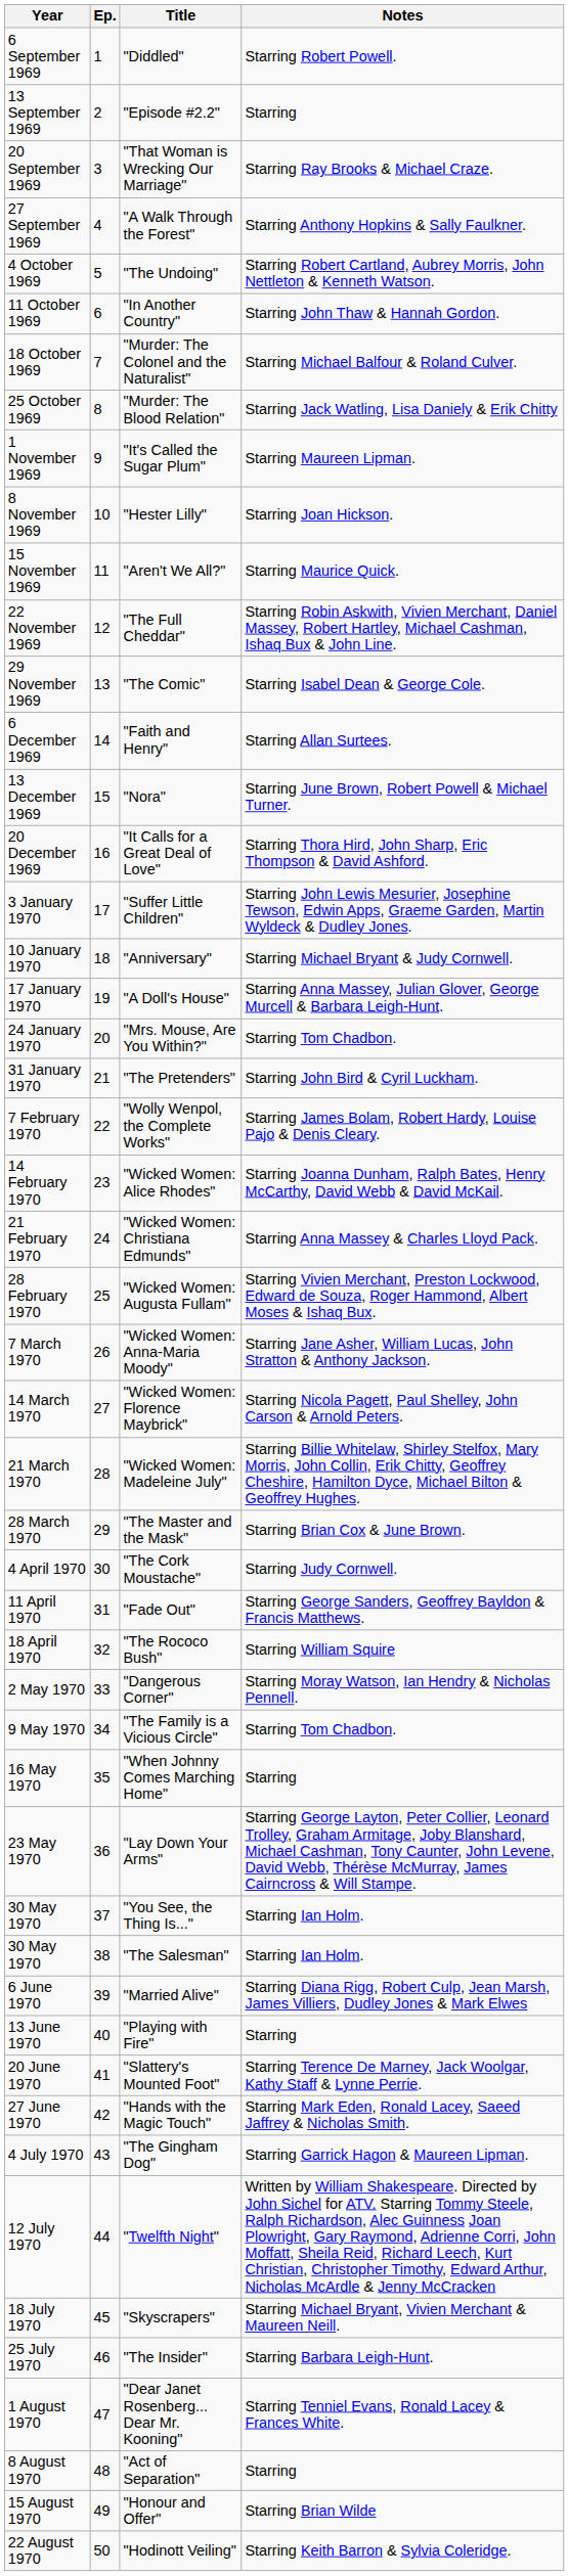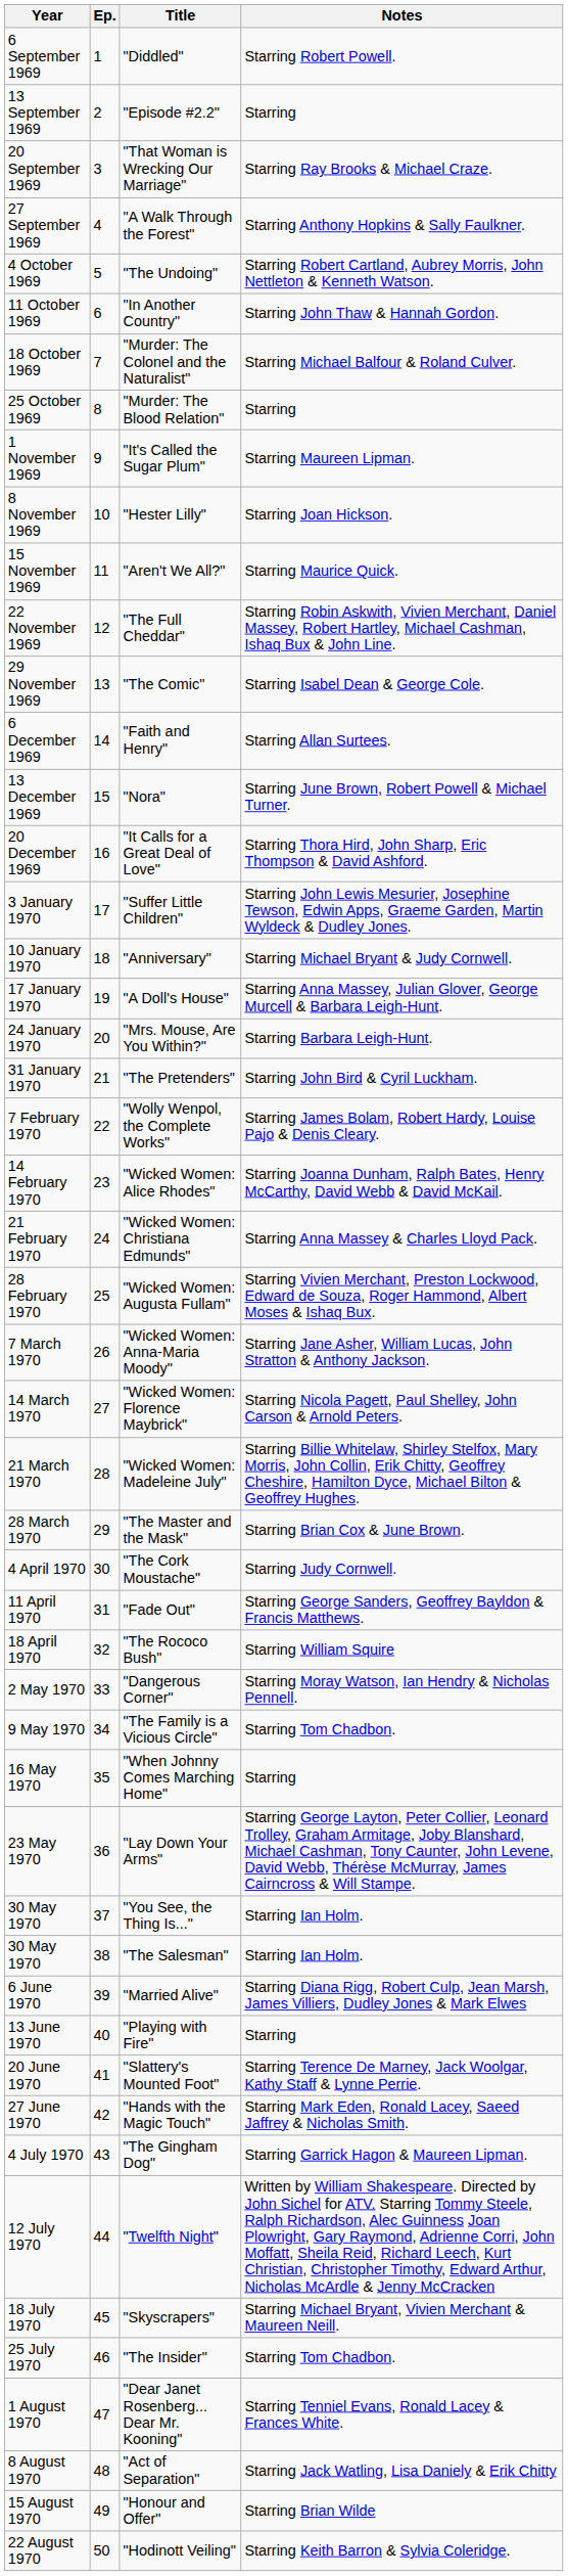 <table class="wikitable">
 <tr>
 <th>Year</th>
 <th>Ep.</th>
 <th>Title</th>
 <th>Notes</th>
 </tr>
 <tr>
 <td>6 September 1969</td>
 <td>1</td>
 <td>"Diddled"</td>
 <td>Starring <a href='#'>Robert Powell</a>.</td>
 </tr>
 <tr>
 <td>13 September 1969</td>
 <td>2</td>
 <td>"Episode #2.2"</td>
 <td>Starring</td>
 </tr>
 <tr>
 <td>20 September 1969</td>
 <td>3</td>
 <td>"That Woman is Wrecking Our Marriage"</td>
 <td>Starring <a href='#'>Ray Brooks</a> & <a href='#'>Michael Craze</a>.</td>
 </tr>
 <tr>
 <td>27 September 1969</td>
 <td>4</td>
 <td>"A Walk Through the Forest"</td>
 <td>Starring <a href='#'>Anthony Hopkins</a> & <a href='#'>Sally Faulkner</a>.</td>
 </tr>
 <tr>
 <td>4 October 1969</td>
 <td>5</td>
 <td>"The Undoing"</td>
 <td>Starring <a href='#'>Robert Cartland</a>, <a href='#'>Aubrey Morris</a>, <a href='#'>John Nettleton</a> & <a href='#'>Kenneth Watson</a>.</td>
 </tr>
 <tr>
 <td>11 October 1969</td>
 <td>6</td>
 <td>"In Another Country"</td>
 <td>Starring <a href='#'>John Thaw</a> & <a href='#'>Hannah Gordon</a>.</td>
 </tr>
 <tr>
 <td>18 October 1969</td>
 <td>7</td>
 <td>"Murder: The Colonel and the Naturalist"</td>
 <td>Starring <a href='#'>Michael Balfour</a> & <a href='#'>Roland Culver</a>.</td>
 </tr>
 <tr>
 <td>25 October 1969</td>
 <td>8</td>
 <td>"Murder: The Blood Relation"</td>
-<td>Starring <a href='#'>Jack Watling</a>, <a href='#'>Lisa Daniely</a> & <a href='#'>Erik Chitty</a></td>
+<td>Starring</td>
 </tr>
 <tr>
 <td>1 November 1969</td>
 <td>9</td>
 <td>"It's Called the Sugar Plum"</td>
 <td>Starring <a href='#'>Maureen Lipman</a>.</td>
 </tr>
 <tr>
 <td>8 November 1969</td>
 <td>10</td>
 <td>"Hester Lilly"</td>
 <td>Starring <a href='#'>Joan Hickson</a>.</td>
 </tr>
 <tr>
 <td>15 November 1969</td>
 <td>11</td>
 <td>"Aren't We All?"</td>
 <td>Starring <a href='#'>Maurice Quick</a>.</td>
 </tr>
 <tr>
 <td>22 November 1969</td>
 <td>12</td>
 <td>"The Full Cheddar"</td>
 <td>Starring <a href='#'>Robin Askwith</a>, <a href='#'>Vivien Merchant</a>, <a href='#'>Daniel Massey</a>, <a href='#'>Robert Hartley</a>, <a href='#'>Michael Cashman</a>, <a href='#'>Ishaq Bux</a> & <a href='#'>John Line</a>.</td>
 </tr>
 <tr>
 <td>29 November 1969</td>
 <td>13</td>
 <td>"The Comic"</td>
 <td>Starring <a href='#'>Isabel Dean</a> & <a href='#'>George Cole</a>.</td>
 </tr>
 <tr>
 <td>6 December 1969</td>
 <td>14</td>
 <td>"Faith and Henry"</td>
 <td>Starring <a href='#'>Allan Surtees</a>.</td>
 </tr>
 <tr>
 <td>13 December 1969</td>
 <td>15</td>
 <td>"Nora"</td>
 <td>Starring <a href='#'>June Brown</a>, <a href='#'>Robert Powell</a> & <a href='#'>Michael Turner</a>.</td>
 </tr>
 <tr>
 <td>20 December 1969</td>
 <td>16</td>
 <td>"It Calls for a Great Deal of Love"</td>
 <td>Starring <a href='#'>Thora Hird</a>, <a href='#'>John Sharp</a>, <a href='#'>Eric Thompson</a> & <a href='#'>David Ashford</a>.</td>
 </tr>
 <tr>
 <td>3 January 1970</td>
 <td>17</td>
 <td>"Suffer Little Children"</td>
 <td>Starring <a href='#'>John Lewis Mesurier</a>, <a href='#'>Josephine Tewson</a>, <a href='#'>Edwin Apps</a>, <a href='#'>Graeme Garden</a>, <a href='#'>Martin Wyldeck</a> & <a href='#'>Dudley Jones</a>.</td>
 </tr>
 <tr>
 <td>10 January 1970</td>
 <td>18</td>
 <td>"Anniversary"</td>
 <td>Starring <a href='#'>Michael Bryant</a> & <a href='#'>Judy Cornwell</a>.</td>
 </tr>
 <tr>
 <td>17 January 1970</td>
 <td>19</td>
 <td>"A Doll's House"</td>
 <td>Starring <a href='#'>Anna Massey</a>, <a href='#'>Julian Glover</a>, <a href='#'>George Murcell</a> & <a href='#'>Barbara Leigh-Hunt</a>.</td>
 </tr>
 <tr>
 <td>24 January 1970</td>
 <td>20</td>
 <td>"Mrs. Mouse, Are You Within?"</td>
-<td>Starring <a href='#'>Tom Chadbon</a>.</td>
+<td>Starring <a href='#'>Barbara Leigh-Hunt</a>.</td>
 </tr>
 <tr>
 <td>31 January 1970</td>
 <td>21</td>
 <td>"The Pretenders"</td>
 <td>Starring <a href='#'>John Bird</a> & <a href='#'>Cyril Luckham</a>.</td>
 </tr>
 <tr>
 <td>7 February 1970</td>
 <td>22</td>
 <td>"Wolly Wenpol, the Complete Works"</td>
 <td>Starring <a href='#'>James Bolam</a>, <a href='#'>Robert Hardy</a>, <a href='#'>Louise Pajo</a> & <a href='#'>Denis Cleary</a>.</td>
 </tr>
 <tr>
 <td>14 February 1970</td>
 <td>23</td>
 <td>"Wicked Women: Alice Rhodes"</td>
 <td>Starring <a href='#'>Joanna Dunham</a>, <a href='#'>Ralph Bates</a>, <a href='#'>Henry McCarthy</a>, <a href='#'>David Webb</a> & <a href='#'>David McKail</a>.</td>
 </tr>
 <tr>
 <td>21 February 1970</td>
 <td>24</td>
 <td>"Wicked Women: Christiana Edmunds"</td>
 <td>Starring <a href='#'>Anna Massey</a> & <a href='#'>Charles Lloyd Pack</a>.</td>
 </tr>
 <tr>
 <td>28 February 1970</td>
 <td>25</td>
 <td>"Wicked Women: Augusta Fullam"</td>
 <td>Starring <a href='#'>Vivien Merchant</a>, <a href='#'>Preston Lockwood</a>, <a href='#'>Edward de Souza</a>, <a href='#'>Roger Hammond</a>, <a href='#'>Albert Moses</a> & <a href='#'>Ishaq Bux</a>.</td>
 </tr>
 <tr>
 <td>7 March 1970</td>
 <td>26</td>
 <td>"Wicked Women: Anna-Maria Moody"</td>
 <td>Starring <a href='#'>Jane Asher</a>, <a href='#'>William Lucas</a>, <a href='#'>John Stratton</a> & <a href='#'>Anthony Jackson</a>.</td>
 </tr>
 <tr>
 <td>14 March 1970</td>
 <td>27</td>
 <td>"Wicked Women: Florence Maybrick"</td>
 <td>Starring <a href='#'>Nicola Pagett</a>, <a href='#'>Paul Shelley</a>, <a href='#'>John Carson</a> & <a href='#'>Arnold Peters</a>.</td>
 </tr>
 <tr>
 <td>21 March 1970</td>
 <td>28</td>
 <td>"Wicked Women: Madeleine July"</td>
 <td>Starring <a href='#'>Billie Whitelaw</a>, <a href='#'>Shirley Stelfox</a>, <a href='#'>Mary Morris</a>, <a href='#'>John Collin</a>, <a href='#'>Erik Chitty</a>, <a href='#'>Geoffrey Cheshire</a>, <a href='#'>Hamilton Dyce</a>, <a href='#'>Michael Bilton</a> & <a href='#'>Geoffrey Hughes</a>.</td>
 </tr>
 <tr>
 <td>28 March 1970</td>
 <td>29</td>
 <td>"The Master and the Mask"</td>
 <td>Starring <a href='#'>Brian Cox</a> & <a href='#'>June Brown</a>.</td>
 </tr>
 <tr>
 <td>4 April 1970</td>
 <td>30</td>
 <td>"The Cork Moustache"</td>
 <td>Starring <a href='#'>Judy Cornwell</a>.</td>
 </tr>
 <tr>
 <td>11 April 1970</td>
 <td>31</td>
 <td>"Fade Out"</td>
 <td>Starring <a href='#'>George Sanders</a>, <a href='#'>Geoffrey Bayldon</a> & <a href='#'>Francis Matthews</a>.</td>
 </tr>
 <tr>
 <td>18 April 1970</td>
 <td>32</td>
 <td>"The Rococo Bush"</td>
 <td>Starring <a href='#'>William Squire</a></td>
 </tr>
 <tr>
 <td>2 May 1970</td>
 <td>33</td>
 <td>"Dangerous Corner"</td>
 <td>Starring <a href='#'>Moray Watson</a>, <a href='#'>Ian Hendry</a> & <a href='#'>Nicholas Pennell</a>.</td>
 </tr>
 <tr>
 <td>9 May 1970</td>
 <td>34</td>
 <td>"The Family is a Vicious Circle"</td>
 <td>Starring <a href='#'>Tom Chadbon</a>.</td>
 </tr>
 <tr>
 <td>16 May 1970</td>
 <td>35</td>
 <td>"When Johnny Comes Marching Home"</td>
 <td>Starring</td>
 </tr>
 <tr>
 <td>23 May 1970</td>
 <td>36</td>
 <td>"Lay Down Your Arms"</td>
 <td>Starring <a href='#'>George Layton</a>, <a href='#'>Peter Collier</a>, <a href='#'>Leonard Trolley</a>, <a href='#'>Graham Armitage</a>, <a href='#'>Joby Blanshard</a>, <a href='#'>Michael Cashman</a>, <a href='#'>Tony Caunter</a>, <a href='#'>John Levene</a>, <a href='#'>David Webb</a>, <a href='#'>Thérèse McMurray</a>, <a href='#'>James Cairncross</a> & <a href='#'>Will Stampe</a>.</td>
 </tr>
 <tr>
 <td>30 May 1970</td>
 <td>37</td>
 <td>"You See, the Thing Is..."</td>
 <td>Starring <a href='#'>Ian Holm</a>.</td>
 </tr>
 <tr>
 <td>30 May 1970</td>
 <td>38</td>
 <td>"The Salesman"</td>
 <td>Starring <a href='#'>Ian Holm</a>.</td>
 </tr>
 <tr>
 <td>6 June 1970</td>
 <td>39</td>
 <td>"Married Alive"</td>
 <td>Starring <a href='#'>Diana Rigg</a>, <a href='#'>Robert Culp</a>, <a href='#'>Jean Marsh</a>, <a href='#'>James Villiers</a>, <a href='#'>Dudley Jones</a> & <a href='#'>Mark Elwes</a></td>
 </tr>
 <tr>
 <td>13 June 1970</td>
 <td>40</td>
 <td>"Playing with Fire"</td>
 <td>Starring</td>
 </tr>
 <tr>
 <td>20 June 1970</td>
 <td>41</td>
 <td>"Slattery's Mounted Foot"</td>
 <td>Starring <a href='#'>Terence De Marney</a>, <a href='#'>Jack Woolgar</a>, <a href='#'>Kathy Staff</a> & <a href='#'>Lynne Perrie</a>.</td>
 </tr>
 <tr>
 <td>27 June 1970</td>
 <td>42</td>
 <td>"Hands with the Magic Touch"</td>
 <td>Starring <a href='#'>Mark Eden</a>, <a href='#'>Ronald Lacey</a>, <a href='#'>Saeed Jaffrey</a> & <a href='#'>Nicholas Smith</a>.</td>
 </tr>
 <tr>
 <td>4 July 1970</td>
 <td>43</td>
 <td>"The Gingham Dog"</td>
 <td>Starring <a href='#'>Garrick Hagon</a> & <a href='#'>Maureen Lipman</a>.</td>
 </tr>
 <tr>
 <td>12 July 1970</td>
 <td>44</td>
 <td>"<a href='#'>Twelfth Night</a>"</td>
 <td>Written by <a href='#'>William Shakespeare</a>. Directed by <a href='#'>John Sichel</a> for <a href='#'>ATV.</a> Starring <a href='#'>Tommy Steele</a>, <a href='#'>Ralph Richardson</a>, <a href='#'>Alec Guinness</a> <a href='#'>Joan Plowright</a>, <a href='#'>Gary Raymond</a>, <a href='#'>Adrienne Corri</a>, <a href='#'>John Moffatt</a>, <a href='#'>Sheila Reid</a>, <a href='#'>Richard Leech</a>, <a href='#'>Kurt Christian</a>, <a href='#'>Christopher Timothy</a>, <a href='#'>Edward Arthur</a>, <a href='#'>Nicholas McArdle</a> & <a href='#'>Jenny McCracken</a></td>
 </tr>
 <tr>
 <td>18 July 1970</td>
 <td>45</td>
 <td>"Skyscrapers"</td>
 <td>Starring <a href='#'>Michael Bryant</a>, <a href='#'>Vivien Merchant</a> & <a href='#'>Maureen Neill</a>.</td>
 </tr>
 <tr>
 <td>25 July 1970</td>
 <td>46</td>
 <td>"The Insider"</td>
-<td>Starring <a href='#'>Barbara Leigh-Hunt</a>.</td>
+<td>Starring <a href='#'>Tom Chadbon</a>.</td>
 </tr>
 <tr>
 <td>1 August 1970</td>
 <td>47</td>
 <td>"Dear Janet Rosenberg... Dear Mr. Kooning"</td>
 <td>Starring <a href='#'>Tenniel Evans</a>, <a href='#'>Ronald Lacey</a> & <a href='#'>Frances White</a>.</td>
 </tr>
 <tr>
 <td>8 August 1970</td>
 <td>48</td>
 <td>"Act of Separation"</td>
-<td>Starring</td>
+<td>Starring <a href='#'>Jack Watling</a>, <a href='#'>Lisa Daniely</a> & <a href='#'>Erik Chitty</a></td>
 </tr>
 <tr>
 <td>15 August 1970</td>
 <td>49</td>
 <td>"Honour and Offer"</td>
 <td>Starring <a href='#'>Brian Wilde</a></td>
 </tr>
 <tr>
 <td>22 August 1970</td>
 <td>50</td>
 <td>"Hodinott Veiling"</td>
 <td>Starring <a href='#'>Keith Barron</a> & <a href='#'>Sylvia Coleridge</a>.</td>
 </tr>
 </table>
